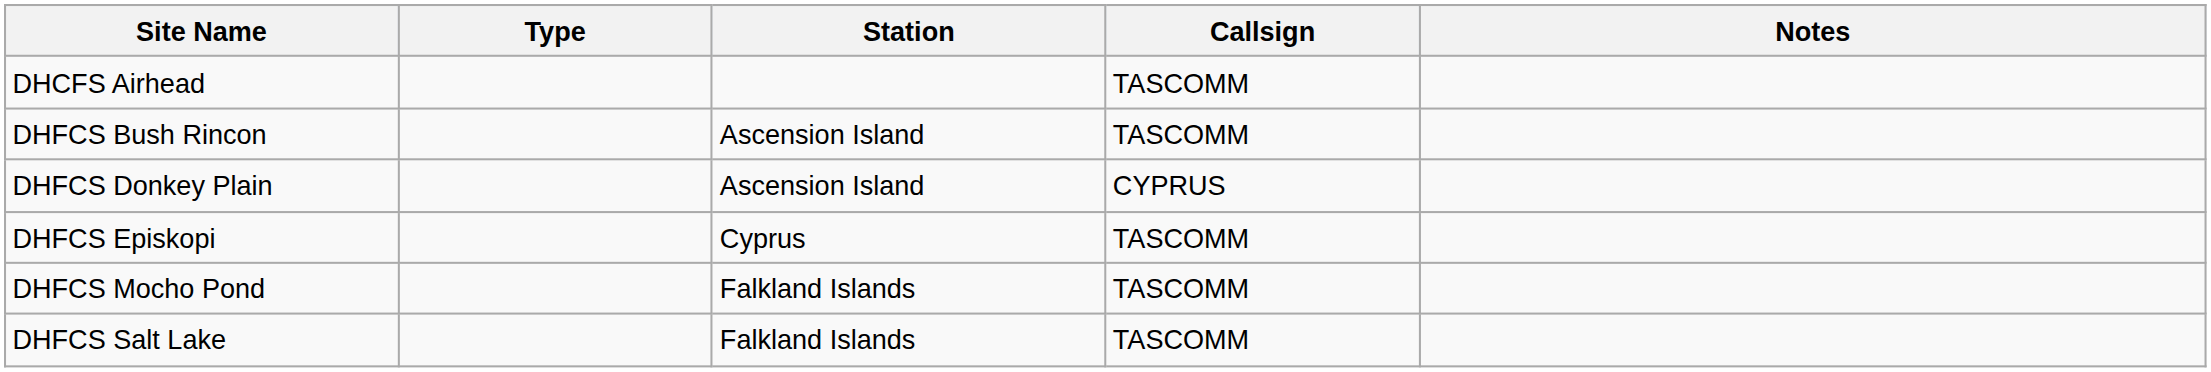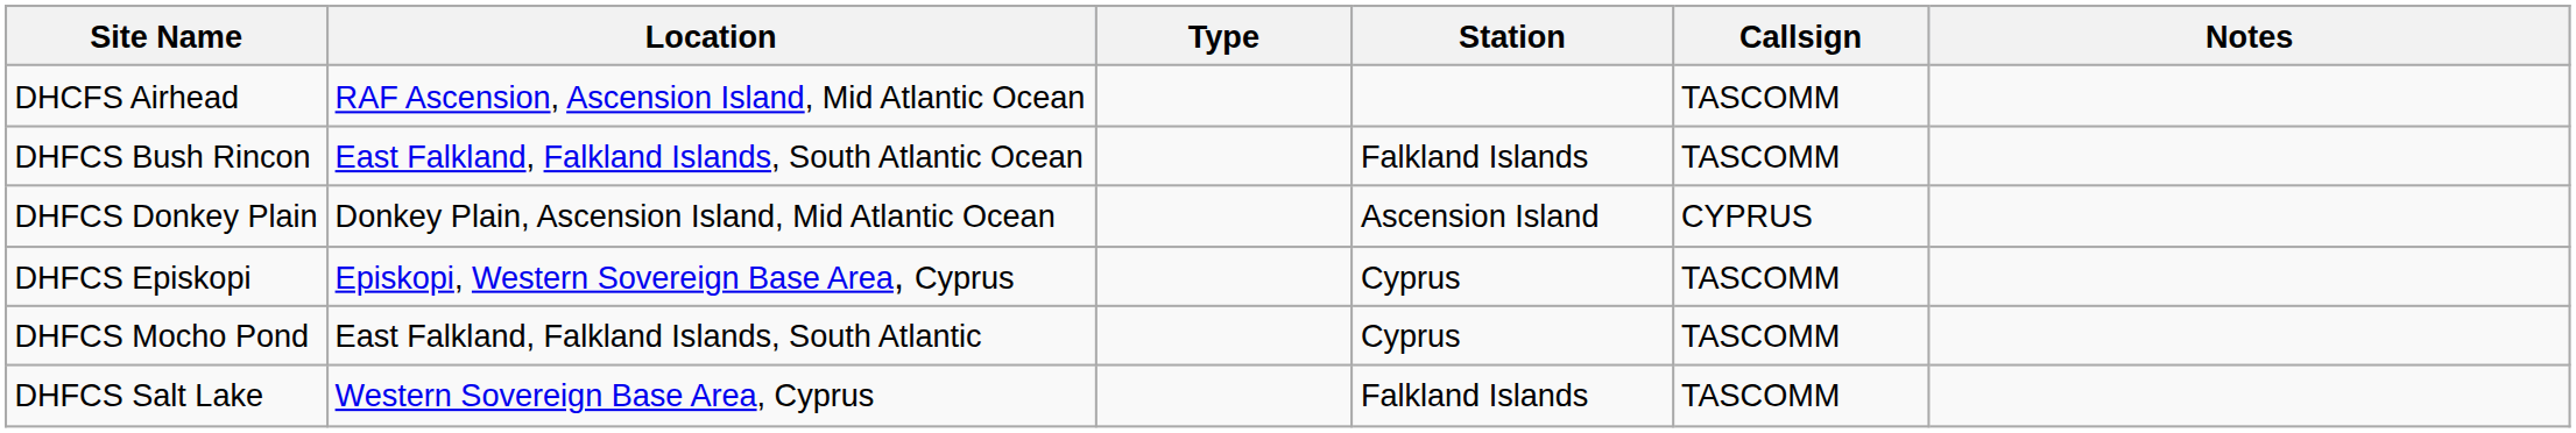 <table class="wikitable sortable">
 <tr style="text-align:center; background:#d8edff;">
 <th width="12.5%"><small>Site Name</small></th>
+<th width="30%"><small>Location</small></th>
 <th width="10%"><small>Type</small></th>
 <th width="12.5%"><small>Station</small></th>
 <th width="10%"><small>Callsign</small></th>
 <th width="25%"><small>Notes</small></th>
 </tr>
 <tr>
 <td><small>DHCFS Airhead</small></td>
+<td><small><a href='#'>RAF Ascension</a>, <a href='#'>Ascension Island</a>, Mid Atlantic Ocean</small></td>
 <td></td>
 <td></td>
 <td><small>TASCOMM</small></td>
 <td></td>
 </tr>
 <tr>
 <td><small>DHFCS Bush Rincon</small></td>
+<td><small><a href='#'>East Falkland</a>, <a href='#'>Falkland Islands</a>, South Atlantic Ocean</small></td>
 <td></td>
-<td><small>Ascension Island</small></td>
+<td><small>Falkland Islands</small></td>
 <td><small>TASCOMM</small></td>
 <td></td>
 </tr>
 <tr>
 <td><small>DHFCS Donkey Plain</small></td>
+<td><small>Donkey Plain, Ascension Island, Mid Atlantic Ocean</small></td>
 <td></td>
 <td><small>Ascension Island</small></td>
 <td><small>CYPRUS</small></td>
 <td></td>
 </tr>
 <tr>
 <td><small>DHFCS Episkopi</small></td>
+<td><small><a href='#'>Episkopi</a>, <a href='#'>Western Sovereign Base Area</a></small>, <small>Cyprus</small></td>
 <td></td>
 <td><small>Cyprus</small></td>
 <td><small>TASCOMM</small></td>
 <td></td>
 </tr>
 <tr>
 <td><small>DHFCS Mocho Pond</small></td>
+<td><small>East Falkland, Falkland Islands, South Atlantic</small></td>
 <td></td>
-<td><small>Falkland Islands</small></td>
+<td><small>Cyprus</small></td>
 <td><small>TASCOMM</small></td>
 <td></td>
 </tr>
 <tr>
 <td><small>DHFCS Salt Lake</small></td>
+<td><a href='#'><small>Western Sovereign Base Area</small></a><small>, Cyprus</small></td>
 <td></td>
 <td><small>Falkland Islands</small></td>
 <td><small>TASCOMM</small></td>
 <td></td>
 </tr>
 </table>
